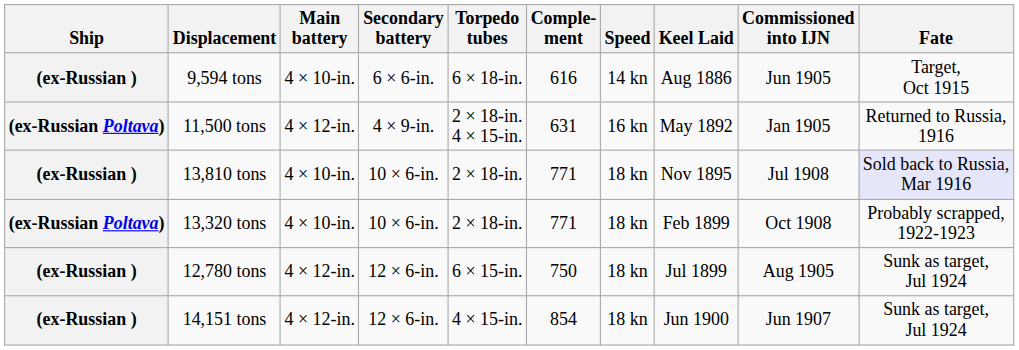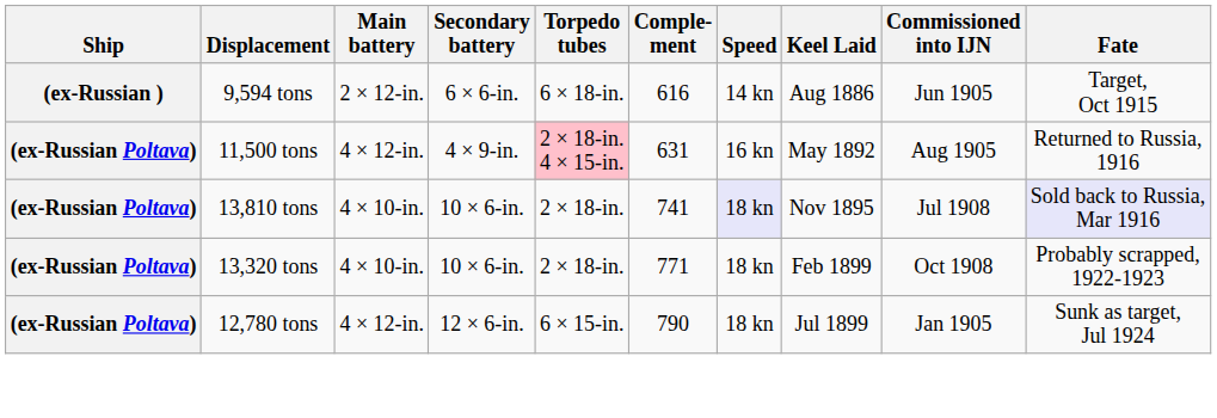 <table class="wikitable plainrowheaders" style="text-align: center;">
 <tr valign="bottom">
 <th scope="col">Ship</th>
 <th scope="col">Displacement</th>
 <th scope="col">Main<br>battery</th>
 <th scope="col">Secondary<br>battery</th>
 <th scope="col">Torpedo<br>tubes</th>
 <th scope="col">Comple-<br>ment</th>
 <th scope="col">Speed</th>
 <th scope="col">Keel Laid</th>
 <th scope="col">Commissioned<br>into IJN</th>
 <th scope="col">Fate</th>
 </tr>
 <tr>
 <th scope="row"> (ex-Russian )</th>
 <td>9,594 tons</td>
-<td>4 × 10-in.</td>
+<td>2 × 12-in.</td>
 <td>6 × 6-in.</td>
 <td>6 × 18-in.</td>
 <td>616</td>
 <td>14 kn</td>
 <td>Aug 1886</td>
 <td>Jun 1905</td>
 <td>Target,<br>Oct 1915</td>
 </tr>
 <tr>
 <th scope="row"> (ex-Russian <a href='#'><em>Poltava</em></a>)</th>
 <td>11,500 tons</td>
 <td>4 × 12-in.</td>
 <td>4 × 9-in.</td>
-<td>2 × 18-in.<br>4 × 15-in.</td>
+<td style="background: pink;">2 × 18-in.<br>4 × 15-in.</td>
 <td>631</td>
 <td>16 kn</td>
 <td>May 1892</td>
-<td>Jan 1905</td>
+<td>Aug 1905</td>
 <td>Returned to Russia,<br>1916</td>
 </tr>
 <tr>
-<th scope="row"> (ex-Russian )</th>
+<th scope="row"> (ex-Russian <a href='#'><em>Poltava</em></a>)</th>
 <td>13,810 tons</td>
 <td>4 × 10-in.</td>
 <td>10 × 6-in.</td>
 <td>2 × 18-in.</td>
-<td>771</td>
-<td>18 kn</td>
+<td>741</td>
+<td style="background: lavender;">18 kn</td>
 <td>Nov 1895</td>
 <td>Jul 1908</td>
 <td style="background: lavender;">Sold back to Russia,<br>Mar 1916</td>
 </tr>
 <tr>
 <th scope="row"> (ex-Russian <a href='#'><em>Poltava</em></a>)</th>
 <td>13,320 tons</td>
 <td>4 × 10-in.</td>
 <td>10 × 6-in.</td>
 <td>2 × 18-in.</td>
 <td>771</td>
 <td>18 kn</td>
 <td>Feb 1899</td>
 <td>Oct 1908</td>
 <td>Probably scrapped,<br>1922-1923</td>
 </tr>
 <tr>
-<th scope="row"> (ex-Russian )</th>
+<th scope="row"> (ex-Russian <a href='#'><em>Poltava</em></a>)</th>
 <td>12,780 tons</td>
 <td>4 × 12-in.</td>
 <td>12 × 6-in.</td>
 <td>6 × 15-in.</td>
-<td>750</td>
+<td>790</td>
 <td>18 kn</td>
 <td>Jul 1899</td>
-<td>Aug 1905</td>
-<td>Sunk as target,<br>Jul 1924</td>
-</tr>
-<tr>
-<th scope="row"> (ex-Russian )</th>
-<td>14,151 tons</td>
-<td>4 × 12-in.</td>
-<td>12 × 6-in.</td>
-<td>4 × 15-in.</td>
-<td>854</td>
-<td>18 kn</td>
-<td>Jun 1900</td>
-<td>Jun 1907</td>
+<td>Jan 1905</td>
 <td>Sunk as target,<br>Jul 1924</td>
 </tr>
 </table>
